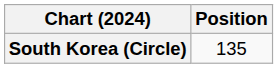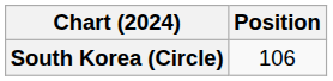 <table class="wikitable plainrowheaders" style="text-align:center">
 <tr>
 <th scope="col">Chart (2024)</th>
 <th scope="col">Position</th>
 </tr>
 <tr>
 <th scope="row">South Korea (Circle)</th>
-<td>135</td>
+<td>106</td>
 </tr>
 </table>
